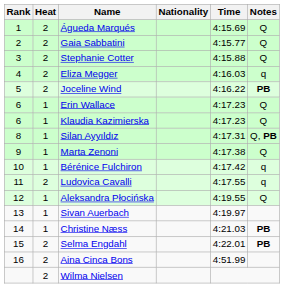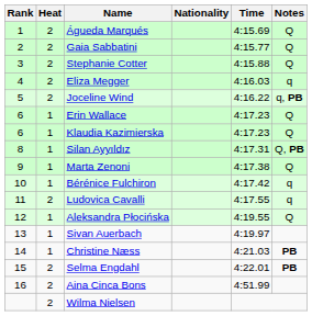 <table class="wikitable sortable" style="text-align:center;">
 <tr>
 <th>Rank</th>
 <th>Heat</th>
 <th>Name</th>
 <th>Nationality</th>
 <th>Time</th>
 <th>Notes</th>
 </tr>
 <tr bgcolor=ccffcc>
 <td>1</td>
 <td>2</td>
 <td align=left><a href='#'>Águeda Marqués</a></td>
 <td align=left></td>
 <td>4:15.69</td>
 <td>Q</td>
 </tr>
 <tr bgcolor=ccffcc>
 <td>2</td>
 <td>2</td>
 <td align=left><a href='#'>Gaia Sabbatini</a></td>
 <td align=left></td>
 <td>4:15.77</td>
 <td>Q</td>
 </tr>
 <tr bgcolor=ccffcc>
 <td>3</td>
 <td>2</td>
 <td align=left><a href='#'>Stephanie Cotter</a></td>
 <td align=left></td>
 <td>4:15.88</td>
 <td>Q</td>
 </tr>
 <tr bgcolor=ccffcc>
 <td>4</td>
 <td>2</td>
 <td align=left><a href='#'>Eliza Megger</a></td>
 <td align=left></td>
 <td>4:16.03</td>
 <td>q</td>
 </tr>
 <tr bgcolor=ddffdd>
 <td>5</td>
 <td>2</td>
 <td align=left><a href='#'>Joceline Wind</a></td>
 <td align=left></td>
 <td>4:16.22</td>
-<td><strong>PB</strong></td>
+<td>q, <strong>PB</strong></td>
 </tr>
 <tr bgcolor=ccffcc>
 <td>6</td>
 <td>1</td>
 <td align=left><a href='#'>Erin Wallace</a></td>
 <td align=left></td>
 <td>4:17.23</td>
 <td>Q</td>
 </tr>
 <tr bgcolor=ccffcc>
 <td>6</td>
 <td>1</td>
 <td align=left><a href='#'>Klaudia Kazimierska</a></td>
 <td align=left></td>
 <td>4:17.23</td>
 <td>Q</td>
 </tr>
 <tr bgcolor=ccffcc>
 <td>8</td>
 <td>1</td>
 <td align=left><a href='#'>Silan Ayyıldız</a></td>
 <td align=left></td>
 <td>4:17.31</td>
 <td>Q, <strong>PB</strong></td>
 </tr>
 <tr bgcolor=ccffcc>
 <td>9</td>
 <td>1</td>
 <td align=left><a href='#'>Marta Zenoni</a></td>
 <td align=left></td>
 <td>4:17.38</td>
 <td>Q</td>
 </tr>
 <tr bgcolor=ddffdd>
 <td>10</td>
 <td>1</td>
 <td align=left><a href='#'>Bérénice Fulchiron</a></td>
 <td align=left></td>
 <td>4:17.42</td>
 <td>q</td>
 </tr>
 <tr bgcolor=ddffdd>
 <td>11</td>
 <td>2</td>
 <td align=left><a href='#'>Ludovica Cavalli</a></td>
 <td align=left></td>
 <td>4:17.55</td>
 <td>q</td>
 </tr>
 <tr bgcolor=ddffdd>
 <td>12</td>
 <td>1</td>
 <td align=left><a href='#'>Aleksandra Płocińska</a></td>
 <td align=left></td>
 <td>4:19.55</td>
 <td>Q</td>
 </tr>
 <tr>
 <td>13</td>
 <td>1</td>
 <td align=left><a href='#'>Sivan Auerbach</a></td>
 <td align=left></td>
 <td>4:19.97</td>
 <td></td>
 </tr>
 <tr>
 <td>14</td>
 <td>1</td>
 <td align=left><a href='#'>Christine Næss</a></td>
 <td align=left></td>
 <td>4:21.03</td>
 <td><strong>PB</strong></td>
 </tr>
 <tr>
 <td>15</td>
 <td>2</td>
 <td align=left><a href='#'>Selma Engdahl</a></td>
 <td align=left></td>
 <td>4:22.01</td>
 <td><strong>PB</strong></td>
 </tr>
 <tr>
 <td>16</td>
 <td>2</td>
 <td align=left><a href='#'>Aina Cinca Bons</a></td>
 <td align=left></td>
 <td>4:51.99</td>
 <td></td>
 </tr>
 <tr>
 <td></td>
 <td>2</td>
 <td align=left><a href='#'>Wilma Nielsen</a></td>
 <td align=left></td>
 <td colspan=2></td>
 </tr>
 </table>
